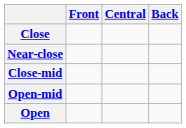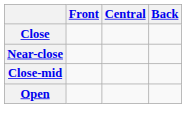 <table class="wikitable" style="text-align:center;">
 <tr>
 <th></th>
 <th><a href='#'>Front</a></th>
 <th><a href='#'>Central</a></th>
 <th><a href='#'>Back</a></th>
 </tr>
 <tr>
 <th><a href='#'>Close</a></th>
 <td> </td>
 <td></td>
 <td> </td>
 </tr>
 <tr>
 <th><a href='#'>Near-close</a></th>
 <td></td>
 <td></td>
 <td></td>
 </tr>
 <tr>
 <th><a href='#'>Close-mid</a></th>
 <td> </td>
 <td></td>
 <td> </td>
 </tr>
 <tr>
-<th><a href='#'>Open-mid</a></th>
-<td></td>
-<td></td>
-<td></td>
-</tr>
-<tr>
 <th><a href='#'>Open</a></th>
 <td></td>
 <td> </td>
 <td></td>
 </tr>
 </table>
